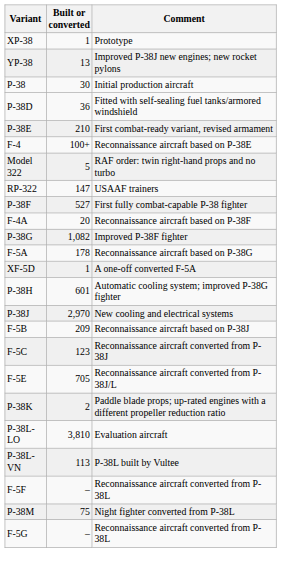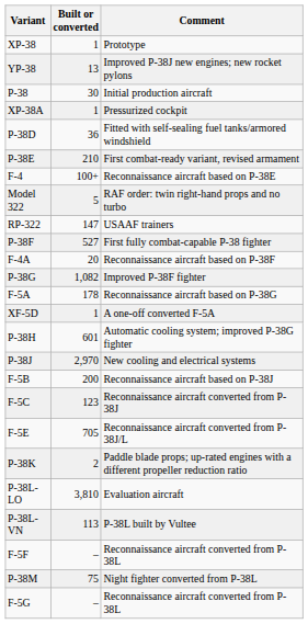 <table class="wikitable floatright"  width=400px style="float:right; text-align:left; font-size:90%;">
 <tr>
 <th>Variant</th>
 <th>Built or<br> converted</th>
 <th>Comment</th>
 </tr>
 <tr>
 <td>XP-38</td>
 <td align=right>1</td>
 <td>Prototype</td>
 </tr>
 <tr style="background:#f0f0f0;">
 <td>YP-38</td>
 <td align=right>13</td>
 <td>Improved P-38J new engines; new rocket pylons</td>
 </tr>
 <tr>
 <td>P-38</td>
 <td align=right>30</td>
 <td>Initial production aircraft</td>
+</tr>
+<tr style="background:#f0f0f0;">
+<td>XP-38A</td>
+<td align=right>1</td>
+<td>Pressurized cockpit</td>
 </tr>
 <tr>
 <td>P-38D</td>
 <td align=right>36</td>
 <td>Fitted with self-sealing fuel tanks/armored windshield</td>
 </tr>
 <tr style="background:#f0f0f0;">
 <td>P-38E</td>
 <td align=right>210</td>
 <td>First combat-ready variant, revised armament</td>
 </tr>
 <tr>
 <td>F-4</td>
 <td align=right>100+</td>
 <td>Reconnaissance aircraft based on P-38E</td>
 </tr>
 <tr style="background:#f0f0f0;">
 <td>Model 322</td>
 <td align=right>5</td>
 <td>RAF order: twin right-hand props and no turbo</td>
 </tr>
 <tr>
 <td>RP-322</td>
 <td align=right>147</td>
 <td>USAAF trainers</td>
 </tr>
 <tr style="background:#f0f0f0;">
 <td>P-38F</td>
 <td align=right>527</td>
 <td>First fully combat-capable P-38 fighter</td>
 </tr>
 <tr>
 <td>F-4A</td>
 <td align=right>20</td>
 <td>Reconnaissance aircraft based on P-38F</td>
 </tr>
 <tr style="background:#f0f0f0;">
 <td>P-38G</td>
 <td align=right>1,082</td>
 <td>Improved P-38F fighter</td>
 </tr>
 <tr>
 <td>F-5A</td>
 <td align=right>178</td>
 <td>Reconnaissance aircraft based on P-38G</td>
 </tr>
 <tr style="background:#f0f0f0;">
 <td>XF-5D</td>
 <td align=right>1</td>
 <td>A one-off converted F-5A</td>
 </tr>
 <tr>
 <td>P-38H</td>
 <td align=right>601</td>
 <td>Automatic cooling system; improved P-38G fighter</td>
 </tr>
 <tr style="background:#f0f0f0;">
 <td>P-38J</td>
 <td align=right>2,970</td>
 <td>New cooling and electrical systems</td>
 </tr>
 <tr>
 <td>F-5B</td>
-<td align=right>209</td>
+<td align=right>200</td>
 <td>Reconnaissance aircraft based on P-38J</td>
 </tr>
 <tr style="background:#f0f0f0;">
 <td>F-5C</td>
 <td align=right>123</td>
 <td>Reconnaissance aircraft converted from P-38J</td>
 </tr>
 <tr>
 <td>F-5E</td>
 <td align=right>705</td>
 <td>Reconnaissance aircraft converted from P-38J/L</td>
 </tr>
 <tr style="background:#f0f0f0;">
 <td>P-38K</td>
 <td align=right>2</td>
 <td>Paddle blade props; up-rated engines with a different propeller reduction ratio</td>
 </tr>
 <tr>
 <td>P-38L-LO</td>
 <td align=right>3,810</td>
 <td>Evaluation aircraft</td>
 </tr>
 <tr style="background:#f0f0f0;">
 <td>P-38L-VN</td>
 <td align=right>113</td>
 <td>P-38L built by Vultee</td>
 </tr>
 <tr>
 <td>F-5F</td>
 <td align=right>–</td>
 <td>Reconnaissance aircraft converted from P-38L</td>
 </tr>
 <tr style="background:#f0f0f0;">
 <td>P-38M</td>
 <td align=right>75</td>
 <td>Night fighter converted from P-38L</td>
 </tr>
 <tr>
 <td>F-5G</td>
 <td align=right>–</td>
 <td>Reconnaissance aircraft converted from P-38L</td>
 </tr>
 </table>
